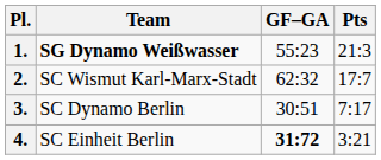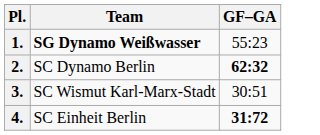 <table class="wikitable">
 <tr>
 <th>Pl.</th>
 <th>Team</th>
 <th>GF–GA</th>
-<th>Pts</th>
 </tr>
 <tr>
 <th>1.</th>
 <td><strong>SG Dynamo Weißwasser</strong></td>
 <td align="center">55:23</td>
-<td align="center">21:3</td>
 </tr>
 <tr>
 <th>2.</th>
-<td>SC Wismut Karl-Marx-Stadt</td>
-<td align="center">62:32</td>
-<td align="center">17:7</td>
+<td>SC Dynamo Berlin</td>
+<td align="center"><strong>62:32</strong></td>
 </tr>
 <tr>
 <th>3.</th>
-<td>SC Dynamo Berlin</td>
+<td>SC Wismut Karl-Marx-Stadt</td>
 <td align="center">30:51</td>
-<td align="center">7:17</td>
 </tr>
 <tr>
 <th>4.</th>
 <td>SC Einheit Berlin</td>
 <td align="center"><strong>31:72</strong></td>
-<td align="center">3:21</td>
 </tr>
 </table>
